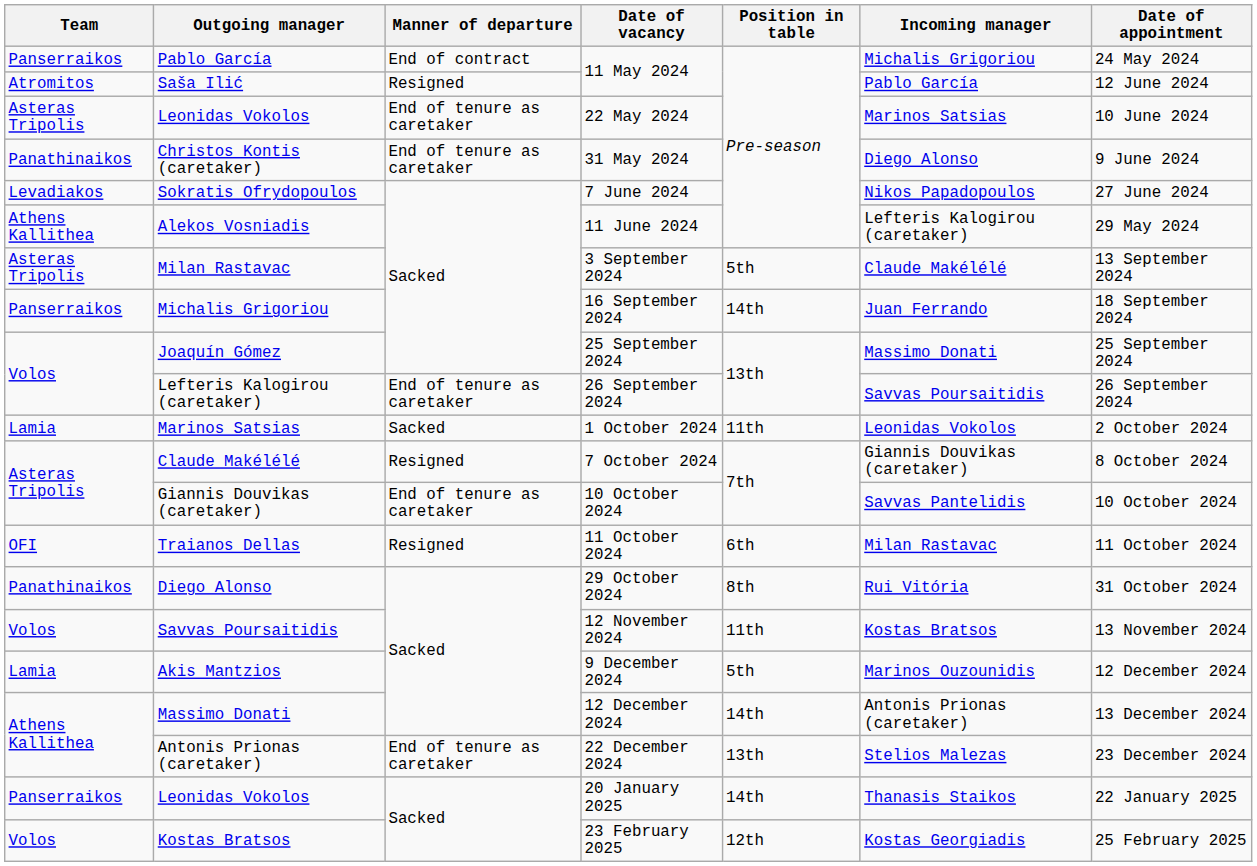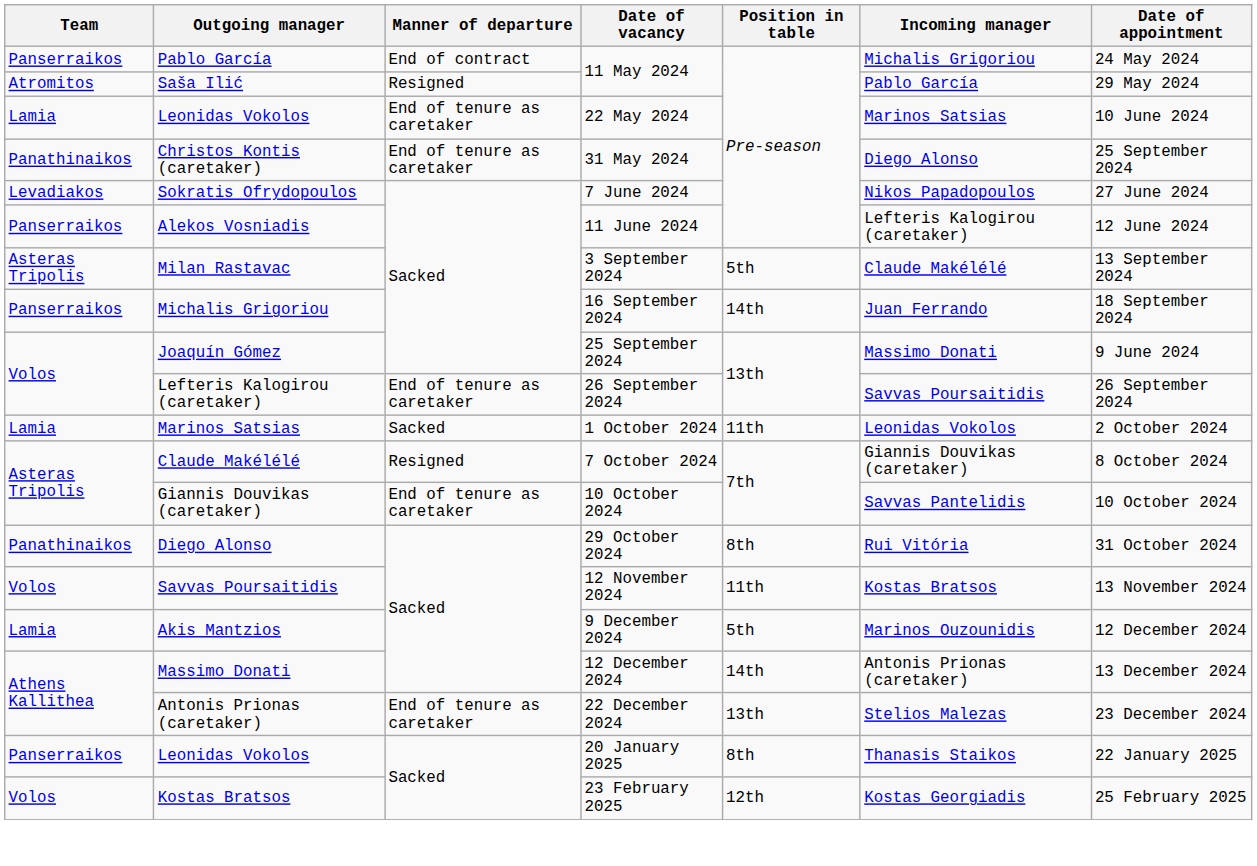 <table class="wikitable" style="font-size: 85%">
 <tr>
 <th>Team</th>
 <th>Outgoing manager</th>
 <th>Manner of departure</th>
 <th>Date of vacancy</th>
 <th>Position in table</th>
 <th>Incoming manager</th>
 <th>Date of appointment</th>
 </tr>
 <tr>
 <td><a href='#'>Panserraikos</a></td>
 <td> <a href='#'>Pablo García</a></td>
 <td>End of contract</td>
 <td rowspan="2">11 Μay 2024</td>
 <td rowspan="6"><em>Pre-season</em></td>
 <td> <a href='#'>Michalis Grigoriou</a></td>
 <td>24 May 2024</td>
 </tr>
 <tr>
 <td><a href='#'>Atromitos</a></td>
 <td> <a href='#'>Saša Ilić</a></td>
 <td>Resigned</td>
 <td> <a href='#'>Pablo García</a></td>
-<td>12 June 2024</td>
+<td>29 May 2024</td>
 </tr>
 <tr>
-<td><a href='#'>Asteras Tripolis</a></td>
+<td><a href='#'>Lamia</a></td>
 <td> <a href='#'>Leonidas Vokolos</a></td>
 <td>End of tenure as caretaker</td>
 <td>22 May 2024</td>
 <td> <a href='#'>Marinos Satsias</a></td>
 <td>10 June 2024</td>
 </tr>
 <tr>
 <td><a href='#'>Panathinaikos</a></td>
 <td> <a href='#'>Christos Kontis</a> (caretaker)</td>
 <td>End of tenure as caretaker</td>
 <td>31 May 2024</td>
 <td> <a href='#'>Diego Alonso</a></td>
-<td>9 June 2024</td>
+<td>25 September 2024</td>
 </tr>
 <tr>
 <td><a href='#'>Levadiakos</a></td>
 <td> <a href='#'>Sokratis Ofrydopoulos</a></td>
 <td rowspan="5">Sacked</td>
 <td>7 June 2024</td>
 <td> <a href='#'>Nikos Papadopoulos</a></td>
 <td>27 June 2024</td>
 </tr>
 <tr>
-<td><a href='#'>Athens Kallithea</a></td>
+<td><a href='#'>Panserraikos</a></td>
 <td> <a href='#'>Alekos Vosniadis</a></td>
 <td>11 June 2024</td>
 <td> Lefteris Kalogirou (caretaker)</td>
-<td>29 May 2024</td>
+<td>12 June 2024</td>
 </tr>
 <tr>
 <td><a href='#'>Asteras Tripolis</a></td>
 <td> <a href='#'>Milan Rastavac</a></td>
 <td>3 September 2024</td>
 <td>5th</td>
 <td> <a href='#'>Claude Makélélé</a></td>
 <td>13 September 2024</td>
 </tr>
 <tr>
 <td><a href='#'>Panserraikos</a></td>
 <td> <a href='#'>Michalis Grigoriou</a></td>
 <td>16 September 2024</td>
 <td>14th</td>
 <td> <a href='#'>Juan Ferrando</a></td>
 <td>18 September 2024</td>
 </tr>
 <tr>
 <td rowspan="2"><a href='#'>Volos</a></td>
 <td> <a href='#'>Joaquín Gómez</a></td>
 <td>25 September 2024</td>
 <td rowspan="2">13th</td>
 <td> <a href='#'>Massimo Donati</a></td>
-<td>25 September 2024</td>
+<td>9 June 2024</td>
 </tr>
 <tr>
 <td> Lefteris Kalogirou (caretaker)</td>
 <td>End of tenure as caretaker</td>
 <td>26 September 2024</td>
 <td> <a href='#'>Savvas Poursaitidis</a></td>
 <td>26 September 2024</td>
 </tr>
 <tr>
 <td><a href='#'>Lamia</a></td>
 <td> <a href='#'>Marinos Satsias</a></td>
 <td>Sacked</td>
 <td>1 October 2024</td>
 <td>11th</td>
 <td> <a href='#'>Leonidas Vokolos</a></td>
 <td>2 October 2024</td>
 </tr>
 <tr>
 <td rowspan="2"><a href='#'>Asteras Tripolis</a></td>
 <td> <a href='#'>Claude Makélélé</a></td>
 <td>Resigned</td>
 <td>7 October 2024</td>
 <td rowspan="2">7th</td>
 <td> Giannis Douvikas (caretaker)</td>
 <td>8 October 2024</td>
 </tr>
 <tr>
 <td> Giannis Douvikas (caretaker)</td>
 <td>End of tenure as caretaker</td>
 <td>10 October 2024</td>
 <td> <a href='#'>Savvas Pantelidis</a></td>
 <td>10 October 2024</td>
-</tr>
-<tr>
-<td><a href='#'>OFI</a></td>
-<td> <a href='#'>Traianos Dellas</a></td>
-<td>Resigned</td>
-<td>11 October 2024</td>
-<td>6th</td>
-<td> <a href='#'>Milan Rastavac</a></td>
-<td>11 October 2024</td>
 </tr>
 <tr>
 <td><a href='#'>Panathinaikos</a></td>
 <td> <a href='#'>Diego Alonso</a></td>
 <td rowspan="4">Sacked</td>
 <td>29 October 2024</td>
 <td>8th</td>
 <td> <a href='#'>Rui Vitória</a></td>
 <td>31 October 2024</td>
 </tr>
 <tr>
 <td><a href='#'>Volos</a></td>
 <td> <a href='#'>Savvas Poursaitidis</a></td>
 <td>12 November 2024</td>
 <td>11th</td>
 <td> <a href='#'>Kostas Bratsos</a></td>
 <td>13 November 2024</td>
 </tr>
 <tr>
 <td><a href='#'>Lamia</a></td>
 <td> <a href='#'>Akis Mantzios</a></td>
 <td>9 December 2024</td>
 <td>5th</td>
 <td> <a href='#'>Marinos Ouzounidis</a></td>
 <td>12 December 2024</td>
 </tr>
 <tr>
 <td rowspan="2"><a href='#'>Athens Kallithea</a></td>
 <td> <a href='#'>Massimo Donati</a></td>
 <td>12 December 2024</td>
 <td>14th</td>
 <td> Antonis Prionas (caretaker)</td>
 <td>13 December 2024</td>
 </tr>
 <tr>
 <td> Antonis Prionas (caretaker)</td>
 <td>End of tenure as caretaker</td>
 <td>22 December 2024</td>
 <td>13th</td>
 <td> <a href='#'>Stelios Malezas</a></td>
 <td>23 December 2024</td>
 </tr>
 <tr>
 <td><a href='#'>Panserraikos</a></td>
 <td> <a href='#'>Leonidas Vokolos</a></td>
 <td rowspan="2">Sacked</td>
 <td>20 January 2025</td>
-<td>14th</td>
+<td>8th</td>
 <td> <a href='#'>Thanasis Staikos</a></td>
 <td>22 January 2025</td>
 </tr>
 <tr>
 <td><a href='#'>Volos</a></td>
 <td> <a href='#'>Kostas Bratsos</a></td>
 <td>23 February 2025</td>
 <td>12th</td>
 <td> <a href='#'>Kostas Georgiadis</a></td>
 <td>25 February 2025</td>
 </tr>
 </table>
